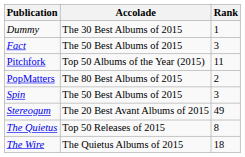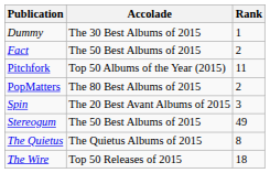 <table class="wikitable sortable">
 <tr>
 <th>Publication</th>
 <th>Accolade</th>
 <th>Rank</th>
 </tr>
 <tr>
 <td><em>Dummy</em></td>
 <td>The 30 Best Albums of 2015</td>
 <td>1</td>
 </tr>
 <tr>
 <td><em><a href='#'>Fact</a></em></td>
 <td>The 50 Best Albums of 2015</td>
-<td>3</td>
+<td>2</td>
 </tr>
 <tr>
 <td><a href='#'>Pitchfork</a></td>
 <td>Top 50 Albums of the Year (2015)</td>
 <td>11</td>
 </tr>
 <tr>
 <td><a href='#'>PopMatters</a></td>
 <td>The 80 Best Albums of 2015</td>
 <td>2</td>
 </tr>
 <tr>
 <td><em><a href='#'>Spin</a></em></td>
-<td>The 50 Best Albums of 2015</td>
+<td>The 20 Best Avant Albums of 2015</td>
 <td>3</td>
 </tr>
 <tr>
 <td><em><a href='#'>Stereogum</a></em></td>
-<td>The 20 Best Avant Albums of 2015</td>
+<td>The 50 Best Albums of 2015</td>
 <td>49</td>
 </tr>
 <tr>
 <td><em><a href='#'>The Quietus</a></em></td>
-<td>Top 50 Releases of 2015</td>
+<td>The Quietus Albums of 2015</td>
 <td>8</td>
 </tr>
 <tr>
 <td><em><a href='#'>The Wire</a></em></td>
-<td>The Quietus Albums of 2015</td>
+<td>Top 50 Releases of 2015</td>
 <td>18</td>
 </tr>
 </table>
